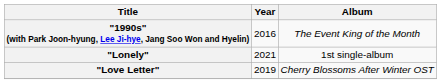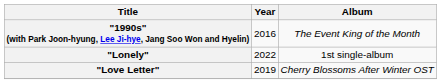 <table class="wikitable plainrowheaders" style="text-align:center;">
 <tr>
 <th>Title</th>
 <th>Year</th>
 <th>Album</th>
 </tr>
 <tr>
 <th scope=row>"1990s" <br><small>(with Park Joon-hyung, <a href='#'>Lee Ji-hye</a>, Jang Soo Won and Hyelin)</small></th>
 <td rowspan=1>2016</td>
 <td><em>The Event King of the Month</em></td>
 </tr>
 <tr>
 <th scope=row>"Lonely" </th>
-<td>2021</td>
+<td>2022</td>
 <td>1st single-album</td>
 </tr>
 <tr>
 <th scope=row>"Love Letter"</th>
 <td>2019</td>
 <td><em>Cherry Blossoms After Winter OST</em></td>
 </tr>
 <tr>
 </tr>
 </table>
